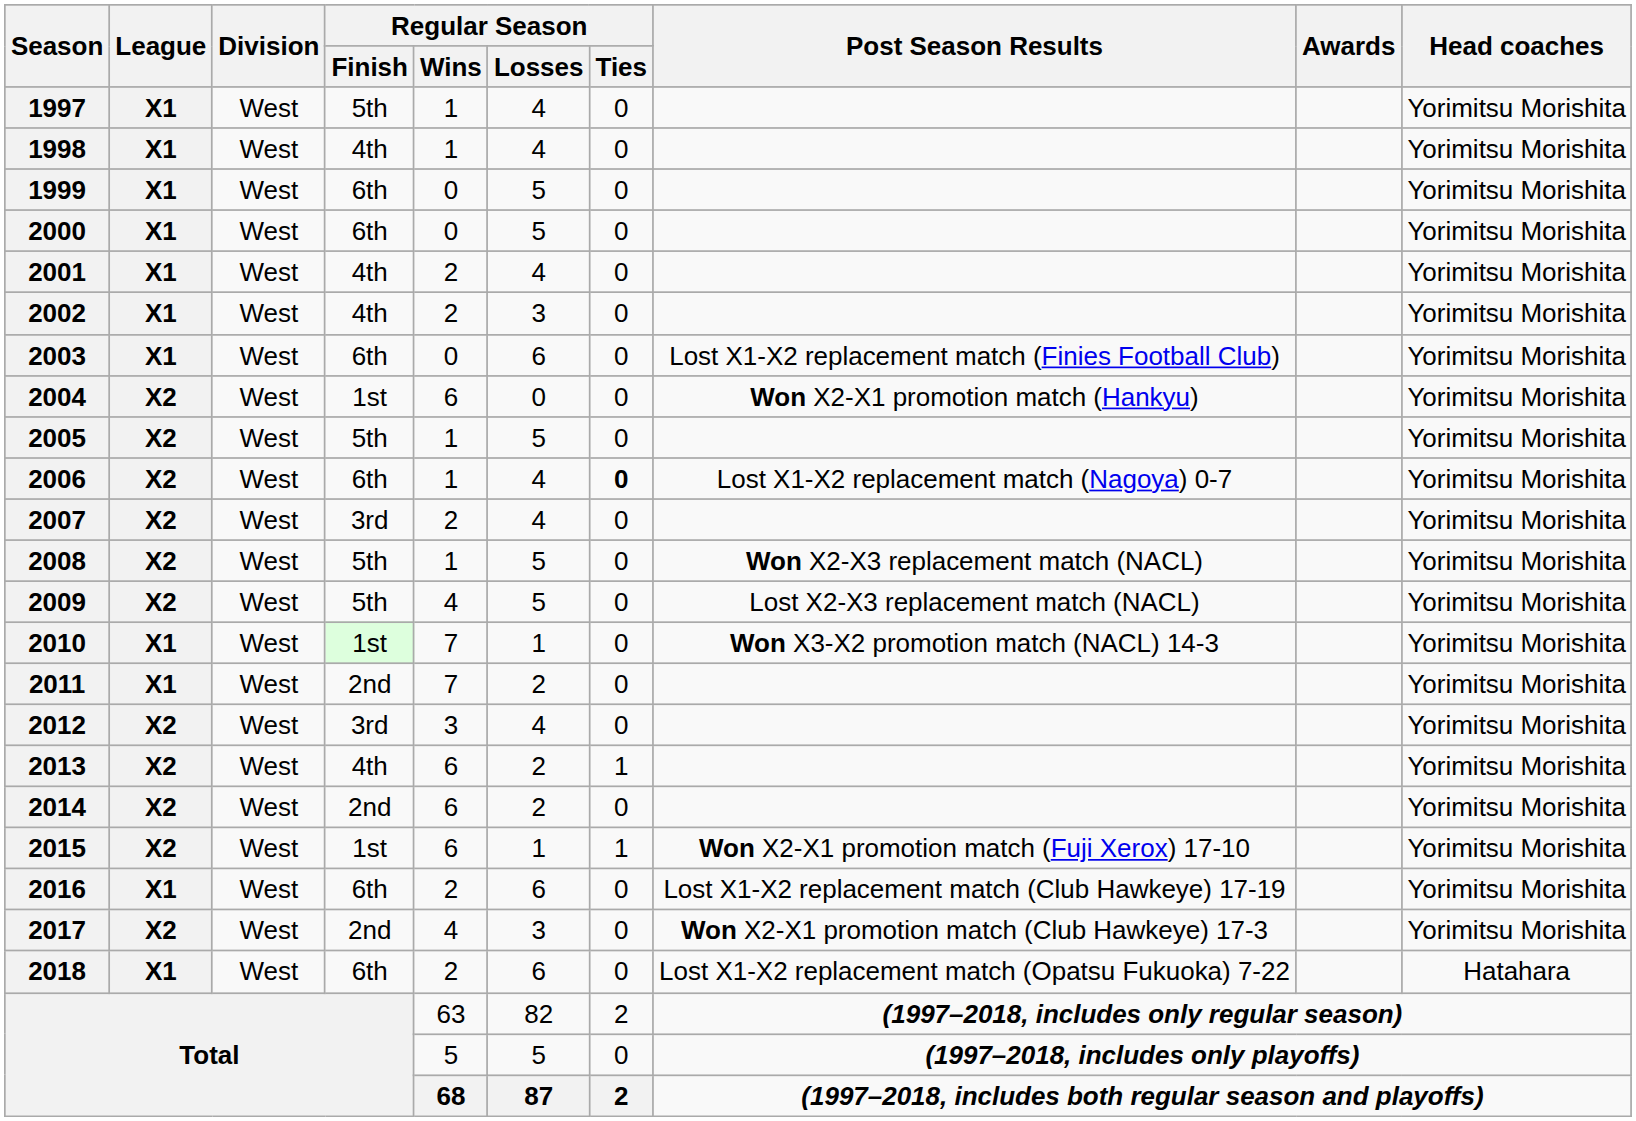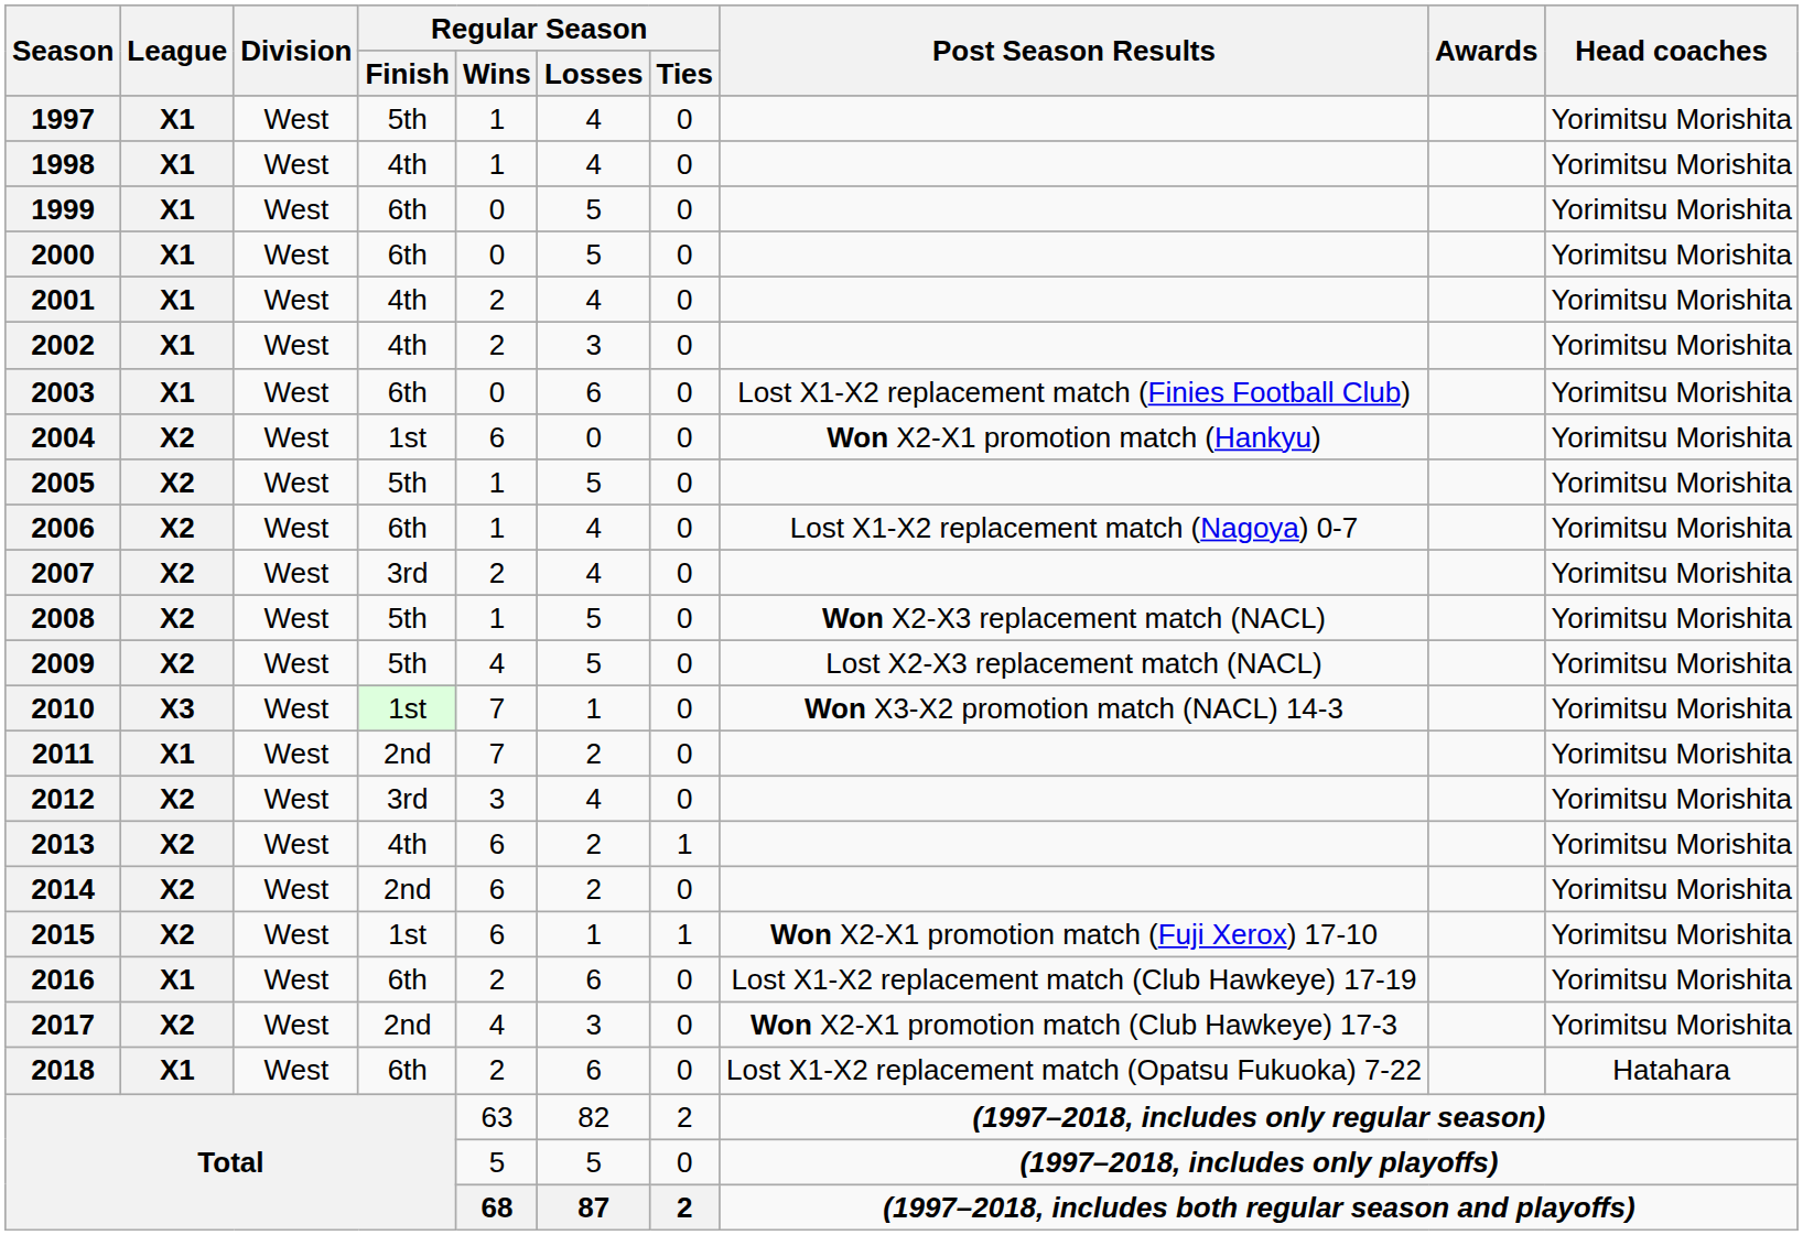 <table class="wikitable" style="text-align:center; font-size:95%">
 <tr>
 <th rowspan="2">Season</th>
 <th rowspan="2">League</th>
 <th rowspan="2">Division</th>
 <th colspan="4">Regular Season</th>
 <th rowspan="2">Post Season Results</th>
 <th rowspan="2">Awards</th>
 <th rowspan="2">Head coaches</th>
 </tr>
 <tr>
 <th>Finish</th>
 <th>Wins</th>
 <th>Losses</th>
 <th>Ties</th>
 </tr>
 <tr>
 <th align="center">1997</th>
 <th align="center">X1</th>
 <td align="center">West</td>
 <td align="center" bgcolor="">5th</td>
 <td align="center">1</td>
 <td align="center">4</td>
 <td align="center">0</td>
 <td></td>
 <td></td>
 <td>Yorimitsu Morishita</td>
 </tr>
 <tr>
 <th align="center">1998</th>
 <th align="center">X1</th>
 <td align="center">West</td>
 <td align="center" bgcolor="">4th</td>
 <td align="center">1</td>
 <td align="center">4</td>
 <td align="center">0</td>
 <td></td>
 <td></td>
 <td>Yorimitsu Morishita</td>
 </tr>
 <tr>
 <th align="center">1999</th>
 <th align="center">X1</th>
 <td align="center">West</td>
 <td align="center" bgcolor="">6th</td>
 <td align="center">0</td>
 <td align="center">5</td>
 <td align="center">0</td>
 <td></td>
 <td></td>
 <td>Yorimitsu Morishita</td>
 </tr>
 <tr>
 <th align="center">2000</th>
 <th align="center">X1</th>
 <td align="center">West</td>
 <td align="center" bgcolor="">6th</td>
 <td align="center">0</td>
 <td align="center">5</td>
 <td align="center">0</td>
 <td></td>
 <td></td>
 <td>Yorimitsu Morishita</td>
 </tr>
 <tr>
 <th align="center">2001</th>
 <th align="center">X1</th>
 <td align="center">West</td>
 <td align="center" bgcolor="">4th</td>
 <td align="center">2</td>
 <td align="center">4</td>
 <td align="center">0</td>
 <td></td>
 <td></td>
 <td>Yorimitsu Morishita</td>
 </tr>
 <tr>
 <th align="center">2002</th>
 <th align="center">X1</th>
 <td align="center">West</td>
 <td align="center" bgcolor="">4th</td>
 <td align="center">2</td>
 <td align="center">3</td>
 <td align="center">0</td>
 <td></td>
 <td></td>
 <td>Yorimitsu Morishita</td>
 </tr>
 <tr>
 <th align="center">2003</th>
 <th align="center">X1</th>
 <td align="center">West</td>
 <td align="center" bgcolor="">6th</td>
 <td align="center">0</td>
 <td align="center">6</td>
 <td align="center">0</td>
 <td>Lost  X1-X2 replacement  match (<a href='#'>Finies Football Club</a>)</td>
 <td></td>
 <td>Yorimitsu Morishita</td>
 </tr>
 <tr>
 <th align="center">2004</th>
 <th align="center">X2</th>
 <td align="center">West</td>
 <td align="center" bgcolor="">1st</td>
 <td align="center">6</td>
 <td align="center">0</td>
 <td align="center">0</td>
 <td><strong>Won</strong> X2-X1 promotion match (<a href='#'>Hankyu</a>)</td>
 <td></td>
 <td>Yorimitsu Morishita</td>
 </tr>
 <tr>
 <th align="center">2005</th>
 <th align="center">X2</th>
 <td align="center">West</td>
 <td align="center" bgcolor="">5th</td>
 <td align="center">1</td>
 <td align="center">5</td>
 <td align="center">0</td>
 <td></td>
 <td></td>
 <td>Yorimitsu Morishita</td>
 </tr>
 <tr>
 <th align="center">2006</th>
 <th align="center">X2</th>
 <td align="center">West</td>
 <td align="center" bgcolor="">6th</td>
 <td align="center">1</td>
 <td align="center">4</td>
-<td align="center"><strong>0</strong></td>
+<td align="center">0</td>
 <td>Lost X1-X2 replacement match (<a href='#'>Nagoya</a>) 0-7</td>
 <td></td>
 <td>Yorimitsu Morishita</td>
 </tr>
 <tr>
 <th align="center">2007</th>
 <th align="center">X2</th>
 <td align="center">West</td>
 <td align="center" bgcolor="">3rd</td>
 <td align="center">2</td>
 <td align="center">4</td>
 <td align="center">0</td>
 <td></td>
 <td></td>
 <td>Yorimitsu Morishita</td>
 </tr>
 <tr>
 <th align="center">2008</th>
 <th align="center">X2</th>
 <td align="center">West</td>
 <td align="center" bgcolor="">5th</td>
 <td align="center">1</td>
 <td align="center">5</td>
 <td align="center">0</td>
 <td><strong>Won</strong> X2-X3 replacement match (NACL)</td>
 <td></td>
 <td>Yorimitsu Morishita</td>
 </tr>
 <tr>
 <th align="center">2009</th>
 <th align="center">X2</th>
 <td align="center">West</td>
 <td align="center" bgcolor="">5th</td>
 <td align="center">4</td>
 <td align="center">5</td>
 <td align="center">0</td>
 <td>Lost X2-X3 replacement match (NACL)</td>
 <td></td>
 <td>Yorimitsu Morishita</td>
 </tr>
 <tr>
 <th align="center">2010</th>
-<th align="center">X1</th>
+<th align="center">X3</th>
 <td align="center">West</td>
 <td align="center" bgcolor="#DDFFDD">1st</td>
 <td align="center">7</td>
 <td align="center">1</td>
 <td align="center">0</td>
 <td><strong>Won</strong> X3-X2 promotion match (NACL) 14-3</td>
 <td></td>
 <td>Yorimitsu Morishita</td>
 </tr>
 <tr>
 <th align="center">2011</th>
 <th align="center">X1</th>
 <td align="center">West</td>
 <td align="center" bgcolor="">2nd</td>
 <td align="center">7</td>
 <td align="center">2</td>
 <td align="center">0</td>
 <td></td>
 <td></td>
 <td>Yorimitsu Morishita</td>
 </tr>
 <tr>
 <th align="center">2012</th>
 <th align="center">X2</th>
 <td align="center">West</td>
 <td align="center" bgcolor="">3rd</td>
 <td align="center">3</td>
 <td align="center">4</td>
 <td align="center">0</td>
 <td></td>
 <td></td>
 <td>Yorimitsu Morishita</td>
 </tr>
 <tr>
 <th align="center">2013</th>
 <th align="center">X2</th>
 <td align="center">West</td>
 <td align="center" bgcolor="">4th</td>
 <td align="center">6</td>
 <td align="center">2</td>
 <td align="center">1</td>
 <td></td>
 <td></td>
 <td>Yorimitsu Morishita</td>
 </tr>
 <tr>
 <th align="center">2014</th>
 <th align="center">X2</th>
 <td align="center">West</td>
 <td align="center" bgcolor="">2nd</td>
 <td align="center">6</td>
 <td align="center">2</td>
 <td align="center">0</td>
 <td></td>
 <td></td>
 <td>Yorimitsu Morishita</td>
 </tr>
 <tr>
 <th align="center">2015</th>
 <th align="center">X2</th>
 <td align="center">West</td>
 <td align="center" bgcolor="">1st</td>
 <td align="center">6</td>
 <td align="center">1</td>
 <td align="center">1</td>
 <td><strong>Won</strong> X2-X1 promotion match (<a href='#'>Fuji Xerox</a>) 17-10</td>
 <td></td>
 <td>Yorimitsu Morishita</td>
 </tr>
 <tr>
 <th align="center">2016</th>
 <th align="center">X1</th>
 <td align="center">West</td>
 <td align="center" bgcolor="">6th</td>
 <td align="center">2</td>
 <td align="center">6</td>
 <td align="center">0</td>
 <td>Lost X1-X2 replacement match (Club Hawkeye) 17-19</td>
 <td></td>
 <td>Yorimitsu Morishita</td>
 </tr>
 <tr>
 <th align="center">2017</th>
 <th align="center">X2</th>
 <td align="center">West</td>
 <td align="center" bgcolor="">2nd</td>
 <td align="center">4</td>
 <td align="center">3</td>
 <td align="center">0</td>
 <td><strong>Won</strong> X2-X1 promotion match (Club Hawkeye) 17-3</td>
 <td></td>
 <td>Yorimitsu Morishita</td>
 </tr>
 <tr>
 <th align="center">2018</th>
 <th align="center">X1</th>
 <td align="center">West</td>
 <td align="center" bgcolor="">6th</td>
 <td align="center">2</td>
 <td align="center">6</td>
 <td align="center">0</td>
 <td>Lost X1-X2 replacement match (Opatsu Fukuoka) 7-22</td>
 <td></td>
 <td>Hatahara</td>
 </tr>
 <tr>
 <th align="center" rowSpan="4" colSpan="4">Total</th>
 <td align="center">63</td>
 <td align="center">82</td>
 <td align="center">2</td>
 <td colSpan="4"><strong><em>(1997–2018, includes only regular season)</em></strong></td>
 </tr>
 <tr>
 <td align="center">5</td>
 <td align="center">5</td>
 <td align="center">0</td>
 <td colSpan="4"><strong><em>(1997–2018, includes only playoffs)</em></strong></td>
 </tr>
 <tr>
 <th align="center">68</th>
 <th align="center">87</th>
 <th align="center">2</th>
 <td colSpan="4"><strong><em>(1997–2018, includes both regular season and playoffs)</em></strong></td>
 </tr>
 </table>
